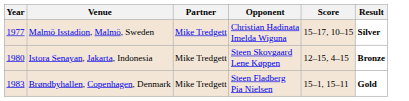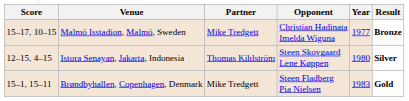 <table class="sortable wikitable" style="font-size: 90%;">
 <tr>
-<th>Year</th>
+<th>Score</th>
 <th>Venue</th>
 <th>Partner</th>
 <th>Opponent</th>
-<th>Score</th>
+<th>Year</th>
 <th>Result</th>
 </tr>
 <tr style="background:#F3E6D7">
-<td align="center"><a href='#'>1977</a></td>
+<td align="left">15–17, 10–15</td>
 <td align="left"><a href='#'>Malmö Isstadion</a>, <a href='#'>Malmö</a>, Sweden</td>
 <td align="left"> <a href='#'>Mike Tredgett</a></td>
 <td align="left"> <a href='#'>Christian Hadinata</a><br> <a href='#'>Imelda Wiguna</a></td>
-<td align="left">15–17, 10–15</td>
+<td align="center"><a href='#'>1977</a></td>
+<td style="text-align:left; background:white"> <strong>Bronze</strong></td>
+</tr>
+<tr style="background:#F3E6D7">
+<td align="left">12–15, 4–15</td>
+<td align="left"><a href='#'>Istora Senayan</a>, <a href='#'>Jakarta</a>, Indonesia</td>
+<td align="left"> <a href='#'>Thomas Kihlström</a></td>
+<td align="left"> <a href='#'>Steen Skovgaard</a><br> <a href='#'>Lene Køppen</a></td>
+<td align="center"><a href='#'>1980</a></td>
 <td style="text-align:left; background:white"> <strong>Silver</strong></td>
 </tr>
 <tr style="background:#F3E6D7">
-<td align="center"><a href='#'>1980</a></td>
-<td align="left"><a href='#'>Istora Senayan</a>, <a href='#'>Jakarta</a>, Indonesia</td>
-<td align="left"> Mike Tredgett</td>
-<td align="left"> <a href='#'>Steen Skovgaard</a><br> <a href='#'>Lene Køppen</a></td>
-<td align="left">12–15, 4–15</td>
-<td style="text-align:left; background:white"> <strong>Bronze</strong></td>
-</tr>
-<tr style="background:#F3E6D7">
-<td align="center"><a href='#'>1983</a></td>
+<td align="left">15–1, 15–11</td>
 <td align="left"><a href='#'>Brøndbyhallen</a>, <a href='#'>Copenhagen</a>, Denmark</td>
 <td align="left"> Mike Tredgett</td>
 <td align="left"> <a href='#'>Steen Fladberg</a><br> <a href='#'>Pia Nielsen</a></td>
-<td align="left">15–1, 15–11</td>
+<td align="center"><a href='#'>1983</a></td>
 <td style="text-align:left; background:white"> <strong>Gold</strong></td>
 </tr>
 </table>
